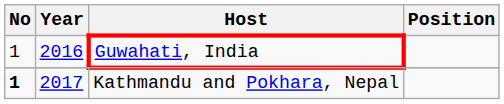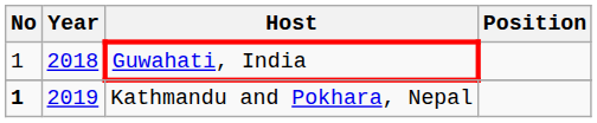 <table class="wikitable">
 <tr>
 <th>No</th>
 <th>Year</th>
 <th>Host</th>
 <th>Position</th>
 </tr>
 <tr>
 <td>1</td>
-<td><a href='#'>2016</a></td>
+<td><a href='#'>2018</a></td>
 <td style="border: 3px solid red"> <a href='#'>Guwahati</a>, India</td>
 <td></td>
 </tr>
 <tr>
 </tr>
 <tr>
 <td><strong>1</strong></td>
-<td><a href='#'>2017</a></td>
+<td><a href='#'>2019</a></td>
 <td> Kathmandu and <a href='#'>Pokhara</a>, Nepal</td>
 <td></td>
 </tr>
 </table>
